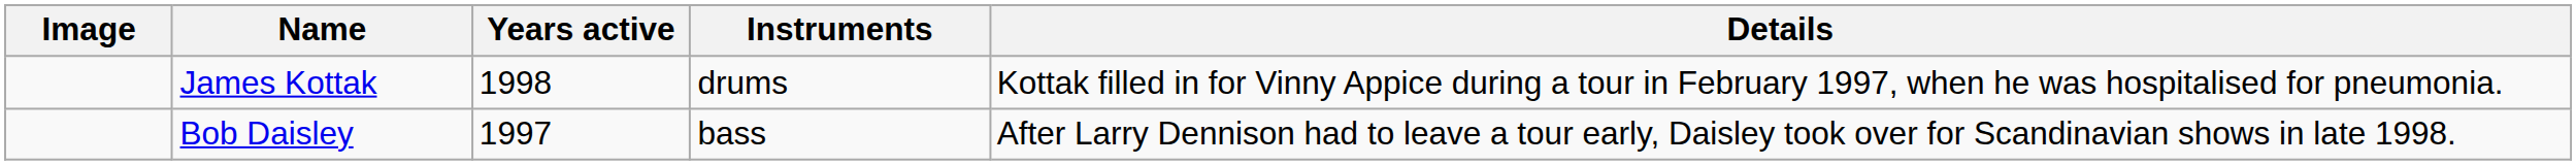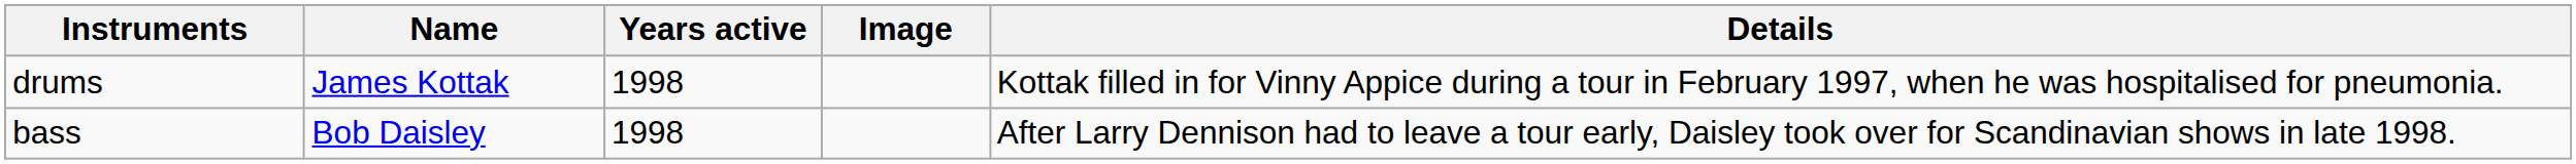 <table class="wikitable" border="1" width=100%>
 <tr>
-<th width="75">Image</th>
+<th width="140">Instruments</th>
 <th width="140">Name</th>
 <th width="100">Years active</th>
-<th width="140">Instruments</th>
+<th width="75">Image</th>
 <th>Details</th>
 </tr>
 <tr>
-<td></td>
+<td>drums</td>
 <td><a href='#'>James Kottak</a></td>
 <td>1998 </td>
-<td>drums</td>
+<td></td>
 <td>Kottak filled in for Vinny Appice during a tour in February 1997, when he was hospitalised for pneumonia.</td>
 </tr>
 <tr>
+<td>bass</td>
+<td><a href='#'>Bob Daisley</a></td>
+<td>1998</td>
 <td></td>
-<td><a href='#'>Bob Daisley</a></td>
-<td>1997</td>
-<td>bass</td>
 <td>After Larry Dennison had to leave a tour early, Daisley took over for Scandinavian shows in late 1998.</td>
 </tr>
 </table>
